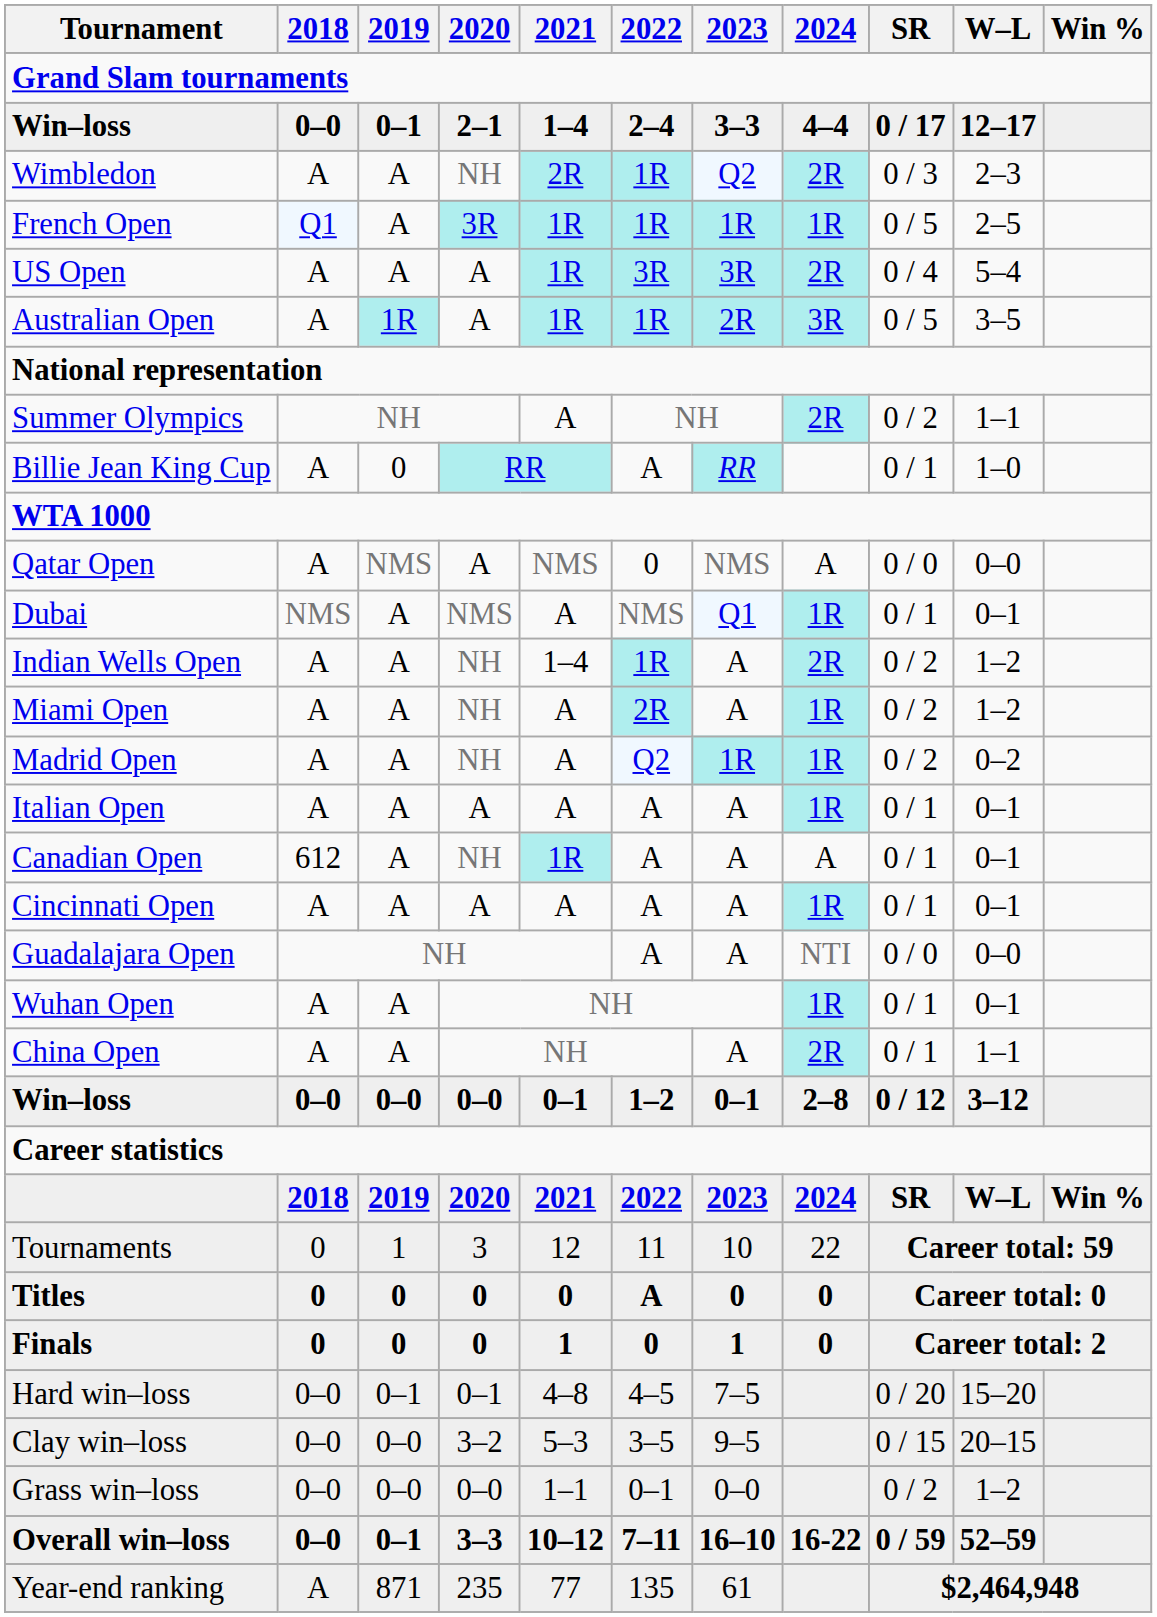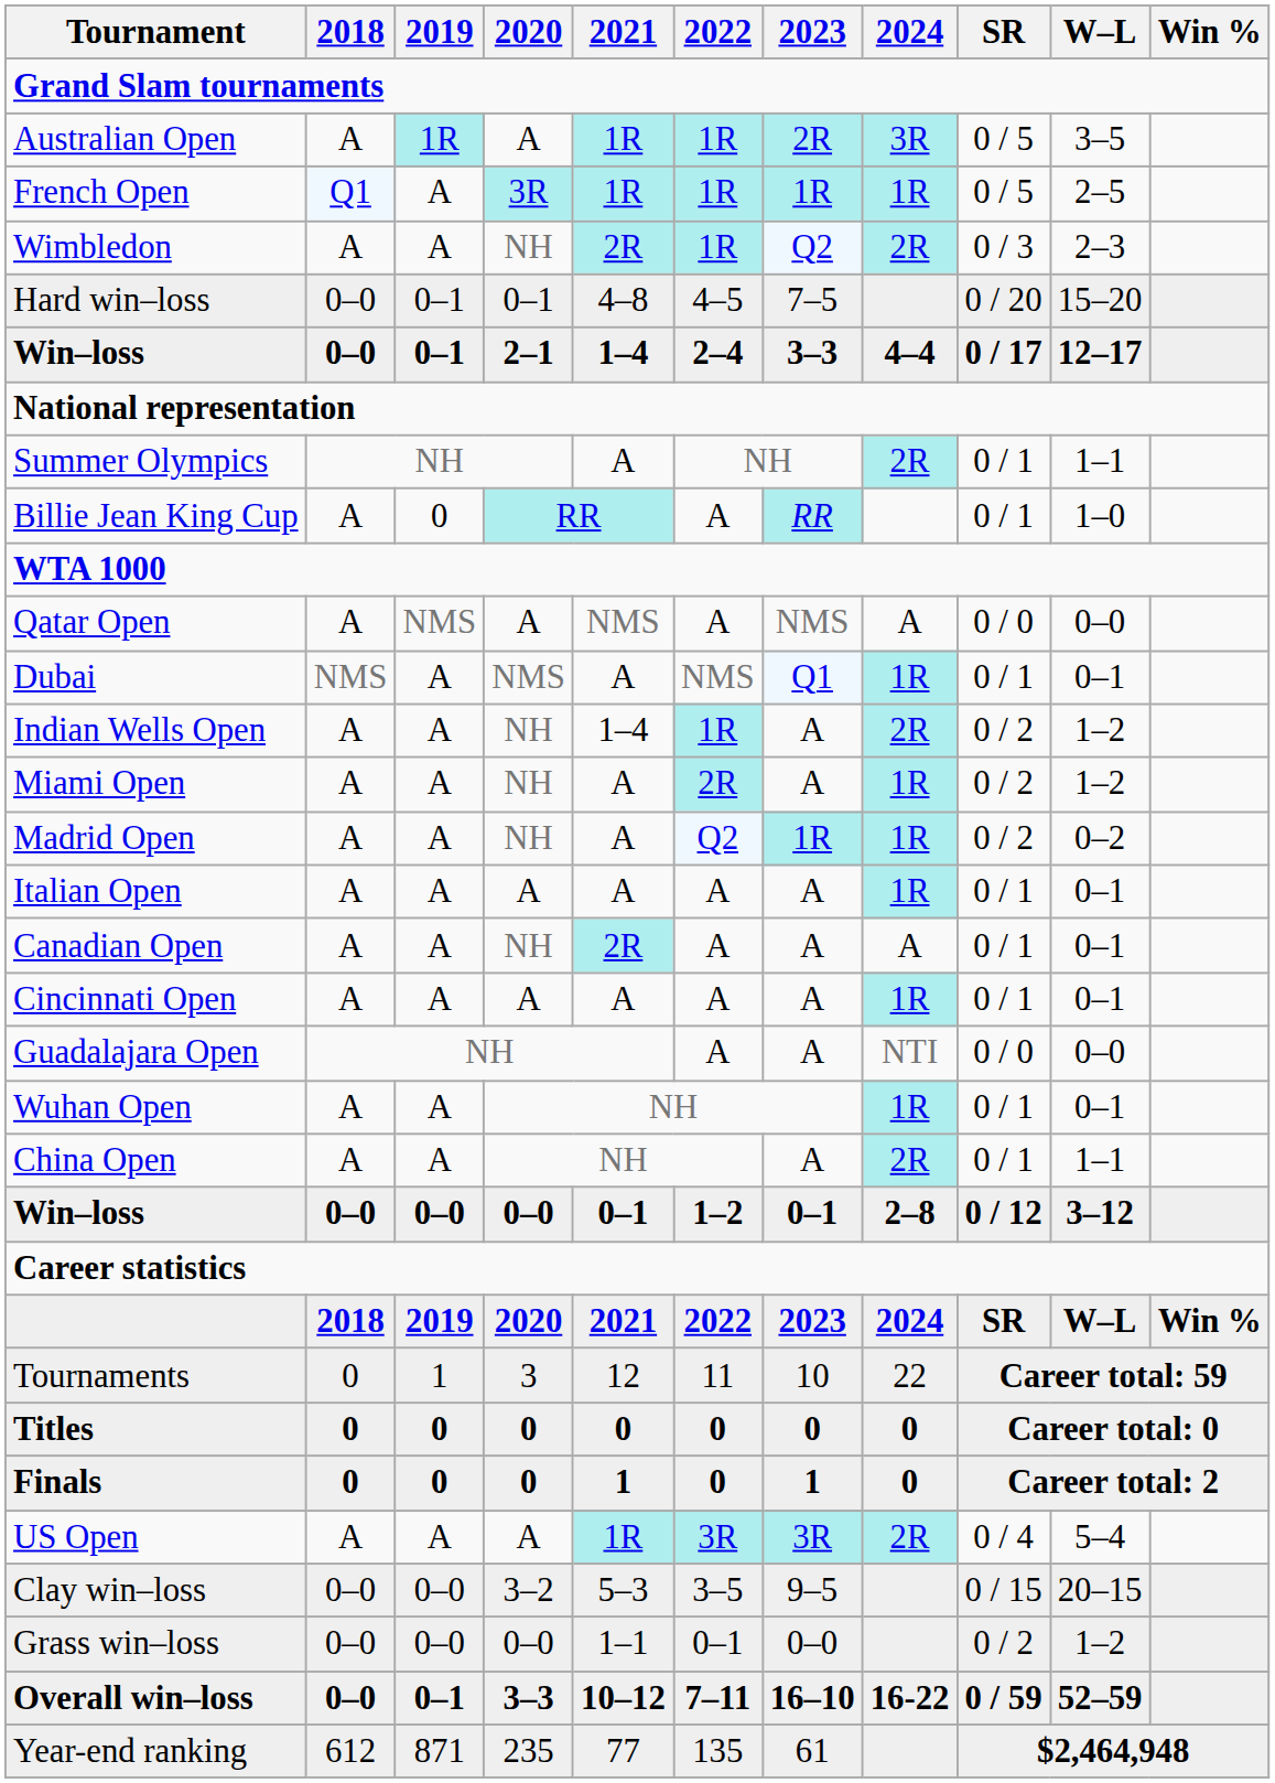 <table class=wikitable style=text-align:center>
 <tr>
 <th>Tournament</th>
 <th><a href='#'>2018</a></th>
 <th><a href='#'>2019</a></th>
 <th><a href='#'>2020</a></th>
 <th><a href='#'>2021</a></th>
 <th><a href='#'>2022</a></th>
 <th><a href='#'>2023</a></th>
 <th><a href='#'>2024</a></th>
 <th>SR</th>
 <th>W–L</th>
 <th>Win %</th>
 </tr>
 <tr>
 <td colspan="11" style="text-align:left"><strong><a href='#'>Grand Slam tournaments</a></strong></td>
 </tr>
-<tr style=background:#efefef;font-weight:bold>
-<td style=text-align:left>Win–loss</td>
-<td>0–0</td>
-<td>0–1</td>
-<td>2–1</td>
-<td>1–4</td>
-<td>2–4</td>
-<td>3–3</td>
-<td>4–4</td>
-<td>0 / 17</td>
-<td>12–17</td>
-<td></td>
-</tr>
 <tr>
-<td style=text-align:left><a href='#'>Wimbledon</a></td>
+<td style=text-align:left><a href='#'>Australian Open</a></td>
 <td>A</td>
+<td style=background:#afeeee><a href='#'>1R</a></td>
 <td>A</td>
-<td style=color:#767676>NH</td>
+<td style=background:#afeeee><a href='#'>1R</a></td>
+<td style=background:#afeeee><a href='#'>1R</a></td>
 <td style=background:#afeeee><a href='#'>2R</a></td>
-<td style=background:#afeeee><a href='#'>1R</a></td>
-<td style=background:#f0f8ff><a href='#'>Q2</a></td>
-<td style=background:#afeeee><a href='#'>2R</a></td>
-<td>0 / 3</td>
-<td>2–3</td>
+<td style=background:#afeeee><a href='#'>3R</a></td>
+<td>0 / 5</td>
+<td>3–5</td>
 <td></td>
 </tr>
 <tr>
 <td style=text-align:left><a href='#'>French Open</a></td>
 <td style=background:#f0f8ff><a href='#'>Q1</a></td>
 <td>A</td>
 <td style=background:#afeeee><a href='#'>3R</a></td>
 <td style=background:#afeeee><a href='#'>1R</a></td>
 <td style=background:#afeeee><a href='#'>1R</a></td>
 <td style=background:#afeeee><a href='#'>1R</a></td>
 <td style=background:#afeeee><a href='#'>1R</a></td>
 <td>0 / 5</td>
 <td>2–5</td>
 <td></td>
 </tr>
 <tr>
-<td style=text-align:left><a href='#'>US Open</a></td>
+<td style=text-align:left><a href='#'>Wimbledon</a></td>
 <td>A</td>
 <td>A</td>
-<td>A</td>
+<td style=color:#767676>NH</td>
+<td style=background:#afeeee><a href='#'>2R</a></td>
 <td style=background:#afeeee><a href='#'>1R</a></td>
-<td style=background:#afeeee><a href='#'>3R</a></td>
-<td style=background:#afeeee><a href='#'>3R</a></td>
+<td style=background:#f0f8ff><a href='#'>Q2</a></td>
 <td style=background:#afeeee><a href='#'>2R</a></td>
-<td>0 / 4</td>
-<td>5–4</td>
+<td>0 / 3</td>
+<td>2–3</td>
 <td></td>
 </tr>
-<tr>
-<td style=text-align:left><a href='#'>Australian Open</a></td>
-<td>A</td>
-<td style=background:#afeeee><a href='#'>1R</a></td>
-<td>A</td>
-<td style=background:#afeeee><a href='#'>1R</a></td>
-<td style=background:#afeeee><a href='#'>1R</a></td>
-<td style=background:#afeeee><a href='#'>2R</a></td>
-<td style=background:#afeeee><a href='#'>3R</a></td>
-<td>0 / 5</td>
-<td>3–5</td>
+<tr style=background:#efefef>
+<td style=text-align:left>Hard win–loss</td>
+<td>0–0</td>
+<td>0–1</td>
+<td>0–1</td>
+<td>4–8</td>
+<td>4–5</td>
+<td>7–5</td>
+<td></td>
+<td>0 / 20</td>
+<td>15–20</td>
+<td></td>
+</tr>
+<tr style=background:#efefef;font-weight:bold>
+<td style=text-align:left>Win–loss</td>
+<td>0–0</td>
+<td>0–1</td>
+<td>2–1</td>
+<td>1–4</td>
+<td>2–4</td>
+<td>3–3</td>
+<td>4–4</td>
+<td>0 / 17</td>
+<td>12–17</td>
 <td></td>
 </tr>
 <tr>
 <td colspan="11" style="text-align:left"><strong>National representation</strong></td>
 </tr>
 <tr>
 <td style=text-align:left><a href='#'>Summer Olympics</a></td>
 <td style=color:#767676 colspan=3>NH</td>
 <td>A</td>
 <td colspan="2" style="color:#767676">NH</td>
 <td style=background:#afeeee><a href='#'>2R</a></td>
-<td>0 / 2</td>
+<td>0 / 1</td>
 <td>1–1</td>
 <td></td>
 </tr>
 <tr>
 <td style=text-align:left><a href='#'>Billie Jean King Cup</a></td>
 <td>A</td>
 <td>0</td>
 <td colspan=2 style=background:#afeeee><a href='#'>RR</a></td>
 <td>A</td>
 <td style=background:#afeeee><em><a href='#'>RR</a></em></td>
 <td></td>
 <td>0 / 1</td>
 <td>1–0</td>
 <td></td>
 </tr>
 <tr>
 <td colspan="11" style="text-align:left"><strong><a href='#'>WTA 1000</a></strong></td>
 </tr>
 <tr>
 <td style=text-align:left><a href='#'>Qatar Open</a></td>
 <td>A</td>
 <td style=color:#767676>NMS</td>
 <td>A</td>
 <td style=color:#767676>NMS</td>
-<td>0</td>
+<td>A</td>
 <td style=color:#767676>NMS</td>
 <td>A</td>
 <td>0 / 0</td>
 <td>0–0</td>
 <td></td>
 </tr>
 <tr>
 <td style=text-align:left><a href='#'>Dubai</a></td>
 <td style=color:#767676>NMS</td>
 <td>A</td>
 <td style=color:#767676>NMS</td>
 <td>A</td>
 <td style=color:#767676>NMS</td>
 <td style=background:#f0f8ff><a href='#'>Q1</a></td>
 <td style=background:#afeeee><a href='#'>1R</a></td>
 <td>0 / 1</td>
 <td>0–1</td>
 <td></td>
 </tr>
 <tr>
 <td style=text-align:left><a href='#'>Indian Wells Open</a></td>
 <td>A</td>
 <td>A</td>
 <td style=color:#767676>NH</td>
 <td>1–4</td>
 <td style=background:#afeeee><a href='#'>1R</a></td>
 <td>A</td>
 <td style=background:#afeeee><a href='#'>2R</a></td>
 <td>0 / 2</td>
 <td>1–2</td>
 <td></td>
 </tr>
 <tr>
 <td style=text-align:left><a href='#'>Miami Open</a></td>
 <td>A</td>
 <td>A</td>
 <td style=color:#767676>NH</td>
 <td>A</td>
 <td style=background:#afeeee><a href='#'>2R</a></td>
 <td>A</td>
 <td style=background:#afeeee><a href='#'>1R</a></td>
 <td>0 / 2</td>
 <td>1–2</td>
 <td></td>
 </tr>
 <tr>
 <td style=text-align:left><a href='#'>Madrid Open</a></td>
 <td>A</td>
 <td>A</td>
 <td style=color:#767676>NH</td>
 <td>A</td>
 <td style=background:#f0f8ff><a href='#'>Q2</a></td>
 <td style=background:#afeeee><a href='#'>1R</a></td>
 <td style=background:#afeeee><a href='#'>1R</a></td>
 <td>0 / 2</td>
 <td>0–2</td>
 <td></td>
 </tr>
 <tr>
 <td style=text-align:left><a href='#'>Italian Open</a></td>
 <td>A</td>
 <td>A</td>
 <td>A</td>
 <td>A</td>
 <td>A</td>
 <td>A</td>
 <td style=background:#afeeee><a href='#'>1R</a></td>
 <td>0 / 1</td>
 <td>0–1</td>
 <td></td>
 </tr>
 <tr>
 <td style=text-align:left><a href='#'>Canadian Open</a></td>
-<td>612</td>
+<td>A</td>
 <td>A</td>
 <td style=color:#767676>NH</td>
-<td style=background:#afeeee><a href='#'>1R</a></td>
+<td style=background:#afeeee><a href='#'>2R</a></td>
 <td>A</td>
 <td>A</td>
 <td>A</td>
 <td>0 / 1</td>
 <td>0–1</td>
 <td></td>
 </tr>
 <tr>
 <td style=text-align:left><a href='#'>Cincinnati Open</a></td>
 <td>A</td>
 <td>A</td>
 <td>A</td>
 <td>A</td>
 <td>A</td>
 <td>A</td>
 <td style=background:#afeeee><a href='#'>1R</a></td>
 <td>0 / 1</td>
 <td>0–1</td>
 <td></td>
 </tr>
 <tr>
 <td style=text-align:left><a href='#'>Guadalajara Open</a></td>
 <td colspan=4 style=color:#767676>NH</td>
 <td>A</td>
 <td>A</td>
 <td style=color:#767676>NTI</td>
 <td>0 / 0</td>
 <td>0–0</td>
 <td></td>
 </tr>
 <tr>
 <td style=text-align:left><a href='#'>Wuhan Open</a></td>
 <td>A</td>
 <td>A</td>
 <td colspan=4 style=color:#767676>NH</td>
 <td style="background:#afeeee"><a href='#'>1R</a></td>
 <td>0 / 1</td>
 <td>0–1</td>
 <td></td>
 </tr>
 <tr>
 <td style=text-align:left><a href='#'>China Open</a></td>
 <td>A</td>
 <td>A</td>
 <td colspan=3 style=color:#767676>NH</td>
 <td>A</td>
 <td style=background:#afeeee><a href='#'>2R</a></td>
 <td>0 / 1</td>
 <td>1–1</td>
 <td></td>
 </tr>
 <tr style=background:#efefef;font-weight:bold>
 <td style=text-align:left>Win–loss</td>
 <td>0–0</td>
 <td>0–0</td>
 <td>0–0</td>
 <td>0–1</td>
 <td>1–2</td>
 <td>0–1</td>
 <td>2–8</td>
 <td>0 / 12</td>
 <td>3–12</td>
 <td></td>
 </tr>
 <tr>
 <td colspan="11" style="text-align:left"><strong>Career statistics</strong></td>
 </tr>
 <tr style=background:#efefef;font-weight:bold>
 <td></td>
 <td><a href='#'>2018</a></td>
 <td><a href='#'>2019</a></td>
 <td><a href='#'>2020</a></td>
 <td><a href='#'>2021</a></td>
 <td><a href='#'>2022</a></td>
 <td><a href='#'>2023</a></td>
 <td><a href='#'>2024</a></td>
 <td>SR</td>
 <td>W–L</td>
 <td>Win %</td>
 </tr>
 <tr style=background:#efefef>
 <td style=text-align:left>Tournaments</td>
 <td>0</td>
 <td>1</td>
 <td>3</td>
 <td>12</td>
 <td>11</td>
 <td>10</td>
 <td>22</td>
 <td colspan="3"><strong>Career total: 59</strong></td>
 </tr>
 <tr style=background:#efefef;font-weight:bold>
 <td style=text-align:left>Titles</td>
 <td>0</td>
 <td>0</td>
 <td>0</td>
 <td>0</td>
-<td>A</td>
+<td>0</td>
 <td>0</td>
 <td>0</td>
 <td colspan="3">Career total: 0</td>
 </tr>
 <tr style=background:#efefef;font-weight:bold>
 <td style=text-align:left>Finals</td>
 <td>0</td>
 <td>0</td>
 <td>0</td>
 <td>1</td>
 <td>0</td>
 <td>1</td>
 <td>0</td>
 <td colspan="3">Career total: 2</td>
 </tr>
-<tr style=background:#efefef>
-<td style=text-align:left>Hard win–loss</td>
-<td>0–0</td>
-<td>0–1</td>
-<td>0–1</td>
-<td>4–8</td>
-<td>4–5</td>
-<td>7–5</td>
-<td></td>
-<td>0 / 20</td>
-<td>15–20</td>
+<tr>
+<td style=text-align:left><a href='#'>US Open</a></td>
+<td>A</td>
+<td>A</td>
+<td>A</td>
+<td style=background:#afeeee><a href='#'>1R</a></td>
+<td style=background:#afeeee><a href='#'>3R</a></td>
+<td style=background:#afeeee><a href='#'>3R</a></td>
+<td style=background:#afeeee><a href='#'>2R</a></td>
+<td>0 / 4</td>
+<td>5–4</td>
 <td></td>
 </tr>
 <tr style=background:#efefef>
 <td style=text-align:left>Clay win–loss</td>
 <td>0–0</td>
 <td>0–0</td>
 <td>3–2</td>
 <td>5–3</td>
 <td>3–5</td>
 <td>9–5</td>
 <td></td>
 <td>0 / 15</td>
 <td>20–15</td>
 <td></td>
 </tr>
 <tr style=background:#efefef>
 <td style=text-align:left>Grass win–loss</td>
 <td>0–0</td>
 <td>0–0</td>
 <td>0–0</td>
 <td>1–1</td>
 <td>0–1</td>
 <td>0–0</td>
 <td></td>
 <td>0 / 2</td>
 <td>1–2</td>
 <td></td>
 </tr>
 <tr style=background:#efefef;font-weight:bold>
 <td style=text-align:left>Overall win–loss</td>
 <td>0–0</td>
 <td>0–1</td>
 <td>3–3</td>
 <td>10–12</td>
 <td>7–11</td>
 <td>16–10</td>
 <td>16-22</td>
 <td>0 / 59</td>
 <td>52–59</td>
 <td></td>
 </tr>
 <tr style=background:#efefef>
 <td style=text-align:left>Year-end ranking</td>
-<td>A</td>
+<td>612</td>
 <td>871</td>
 <td>235</td>
 <td>77</td>
 <td>135</td>
 <td>61</td>
 <td></td>
 <td colspan="3"><strong>$2,464,948 </strong></td>
 </tr>
 </table>
